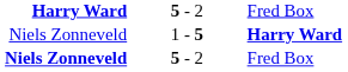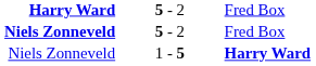 <table style="text-align:center">
 <tr>
 <th width=223></th>
 <th width=100></th>
 <th width=223></th>
 </tr>
 <tr>
 <td align=right><strong><a href='#'>Harry Ward</a></strong> </td>
 <td><strong>5</strong> - 2</td>
 <td align=left> <a href='#'>Fred Box</a></td>
 </tr>
 <tr>
+<td align=right><strong><a href='#'>Niels Zonneveld</a></strong> </td>
+<td><strong>5</strong> - 2</td>
+<td align=left> <a href='#'>Fred Box</a></td>
+</tr>
+<tr>
 <td align=right><a href='#'>Niels Zonneveld</a> </td>
 <td>1 - <strong>5</strong></td>
 <td align=left> <strong><a href='#'>Harry Ward</a></strong></td>
 </tr>
-<tr>
-<td align=right><strong><a href='#'>Niels Zonneveld</a></strong> </td>
-<td><strong>5</strong> - 2</td>
-<td align=left> <a href='#'>Fred Box</a></td>
-</tr>
 </table>
